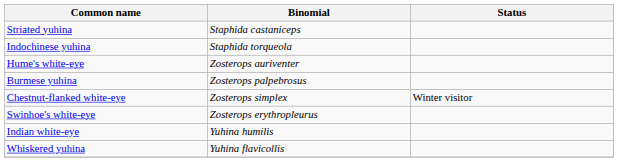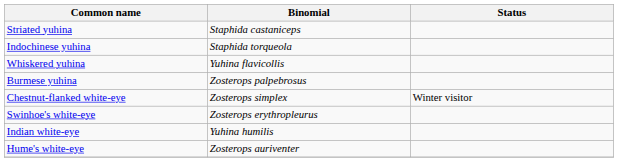 <table width=72% class="wikitable">
 <tr>
 <th width=24%>Common name</th>
 <th width=24%>Binomial</th>
 <th width=24%>Status</th>
 </tr>
 <tr>
 <td><a href='#'>Striated yuhina</a></td>
 <td><em>Staphida castaniceps</em></td>
 <td></td>
 </tr>
 <tr>
 <td><a href='#'>Indochinese yuhina</a></td>
 <td><em>Staphida torqueola</em></td>
 <td></td>
 </tr>
 <tr>
-<td><a href='#'>Hume's white-eye</a></td>
-<td><em>Zosterops auriventer</em></td>
+<td><a href='#'>Whiskered yuhina</a></td>
+<td><em>Yuhina flavicollis</em></td>
 <td></td>
 </tr>
 <tr>
 <td><a href='#'>Burmese yuhina</a></td>
 <td><em>Zosterops palpebrosus</em></td>
 <td></td>
 </tr>
 <tr>
 <td><a href='#'>Chestnut-flanked white-eye</a></td>
 <td><em>Zosterops simplex</em></td>
 <td>Winter visitor</td>
 </tr>
 <tr>
 <td><a href='#'>Swinhoe's white-eye</a></td>
 <td><em>Zosterops erythropleurus</em></td>
 <td></td>
 </tr>
 <tr>
 <td><a href='#'>Indian white-eye</a></td>
 <td><em>Yuhina humilis</em></td>
 <td></td>
 </tr>
 <tr>
-<td><a href='#'>Whiskered yuhina</a></td>
-<td><em>Yuhina flavicollis</em></td>
+<td><a href='#'>Hume's white-eye</a></td>
+<td><em>Zosterops auriventer</em></td>
 <td></td>
 </tr>
 <tr>
 </tr>
 </table>
